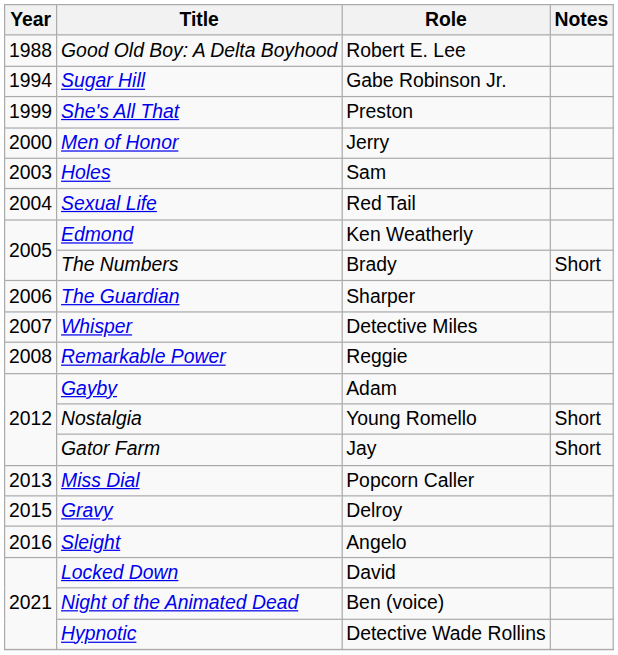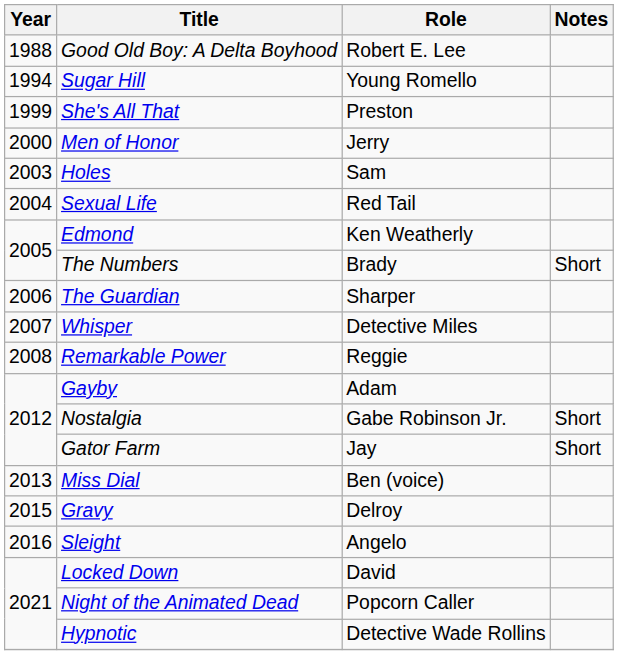 <table class="wikitable sortable">
 <tr>
 <th>Year</th>
 <th>Title</th>
 <th>Role</th>
 <th class="unsortable">Notes</th>
 </tr>
 <tr>
 <td>1988</td>
 <td><em>Good Old Boy: A Delta Boyhood</em></td>
 <td>Robert E. Lee</td>
 <td></td>
 </tr>
 <tr>
 <td>1994</td>
 <td><em><a href='#'>Sugar Hill</a></em></td>
-<td>Gabe Robinson Jr.</td>
+<td>Young Romello</td>
 </tr>
 <tr>
 <td>1999</td>
 <td><em><a href='#'>She's All That</a></em></td>
 <td>Preston</td>
 <td></td>
 </tr>
 <tr>
 <td>2000</td>
 <td><em><a href='#'>Men of Honor</a></em></td>
 <td>Jerry</td>
 <td></td>
 </tr>
 <tr>
 <td>2003</td>
 <td><em><a href='#'>Holes</a></em></td>
 <td>Sam</td>
 <td></td>
 </tr>
 <tr>
 <td>2004</td>
 <td><em><a href='#'>Sexual Life</a></em></td>
 <td>Red Tail</td>
 <td></td>
 </tr>
 <tr>
 <td rowspan=2>2005</td>
 <td><em><a href='#'>Edmond</a></em></td>
 <td>Ken Weatherly</td>
 <td></td>
 </tr>
 <tr>
 <td><em>The Numbers</em></td>
 <td>Brady</td>
 <td>Short</td>
 </tr>
 <tr>
 <td>2006</td>
 <td><em><a href='#'>The Guardian</a></em></td>
 <td>Sharper</td>
 <td></td>
 </tr>
 <tr>
 <td>2007</td>
 <td><em><a href='#'>Whisper</a></em></td>
 <td>Detective Miles</td>
 <td></td>
 </tr>
 <tr>
 <td>2008</td>
 <td><em><a href='#'>Remarkable Power</a></em></td>
 <td>Reggie</td>
 <td></td>
 </tr>
 <tr>
 <td rowspan="3">2012</td>
 <td><em><a href='#'>Gayby</a></em></td>
 <td>Adam</td>
 <td></td>
 </tr>
 <tr>
 <td><em>Nostalgia</em></td>
-<td>Young Romello</td>
+<td>Gabe Robinson Jr.</td>
 <td>Short</td>
 </tr>
 <tr>
 <td><em>Gator Farm</em></td>
 <td>Jay</td>
 <td>Short</td>
 </tr>
 <tr>
 <td>2013</td>
 <td><em><a href='#'>Miss Dial</a></em></td>
-<td>Popcorn Caller</td>
+<td>Ben (voice)</td>
 <td></td>
 </tr>
 <tr>
 <td>2015</td>
 <td><em><a href='#'>Gravy</a></em></td>
 <td>Delroy</td>
 <td></td>
 </tr>
 <tr>
 <td>2016</td>
 <td><em><a href='#'>Sleight</a></em></td>
 <td>Angelo</td>
 <td></td>
 </tr>
 <tr>
 <td rowspan="3">2021</td>
 <td><em><a href='#'>Locked Down</a></em></td>
 <td>David</td>
 <td></td>
 </tr>
 <tr>
 <td><em><a href='#'>Night of the Animated Dead</a></em></td>
-<td>Ben (voice)</td>
+<td>Popcorn Caller</td>
 <td></td>
 </tr>
 <tr>
 <td><em><a href='#'>Hypnotic</a></em></td>
 <td>Detective Wade Rollins</td>
 <td></td>
 </tr>
 <tr>
 </tr>
 </table>
